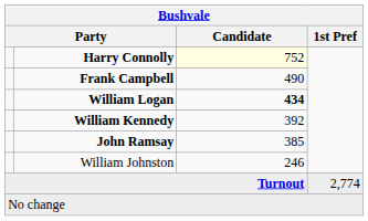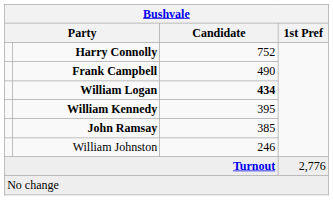 <table class="wikitable">
 <tr>
 <th colspan="4" align="center"><a href='#'>Bushvale</a></th>
 </tr>
 <tr>
 <th colspan="2" align="center" width=200>Party</th>
 <th width=150>Candidate</th>
 <th width=60>1st Pref</th>
 </tr>
 <tr>
 <td></td>
 <td align="right"><strong>Harry Connolly</strong></td>
-<td align="right" style="background: lightyellow;">752</td>
+<td align="right">752</td>
 </tr>
 <tr>
 <td></td>
 <td align="right"><strong>Frank Campbell</strong></td>
 <td align="right">490</td>
 </tr>
 <tr>
 <td></td>
 <td align="right"><strong>William Logan</strong></td>
 <td align="right"><strong>434</strong></td>
 </tr>
 <tr>
 <td></td>
 <td align="right"><strong>William Kennedy</strong></td>
-<td align="right">392</td>
+<td align="right">395</td>
 </tr>
 <tr>
 <td></td>
 <td align="right"><strong>John Ramsay</strong></td>
 <td align="right">385</td>
 </tr>
 <tr>
 <td></td>
 <td align="right">William Johnston</td>
 <td align="right">246</td>
 </tr>
 <tr bgcolor="EEEEEE">
 <td colspan=3 align="right"><strong><a href='#'>Turnout</a></strong></td>
-<td align="right">2,774</td>
+<td align="right">2,776</td>
 </tr>
 <tr bgcolor="EEEEEE">
 <td colspan=4>No change</td>
 </tr>
 </table>
